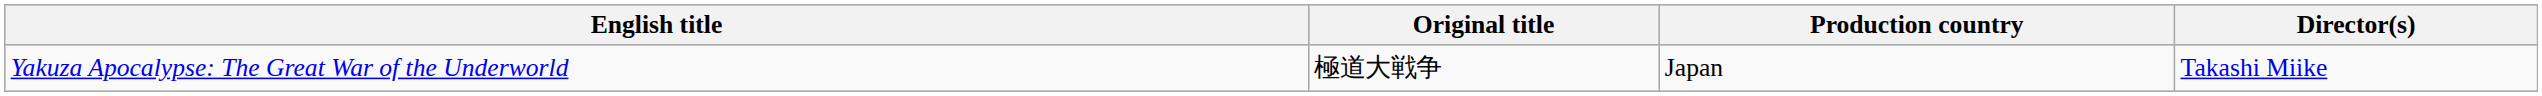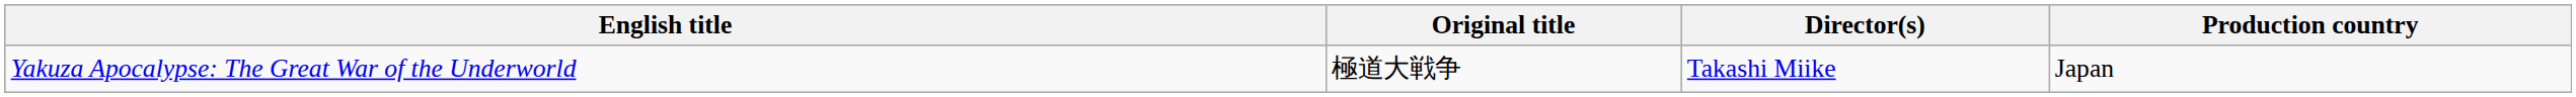 <table class="wikitable" style="width:100%;" cellpadding="5">
 <tr>
 <th scope="col">English title</th>
 <th scope="col">Original title</th>
+<th scope="col">Director(s)</th>
 <th scope="col">Production country</th>
-<th scope="col">Director(s)</th>
 </tr>
 <tr>
 <td><em><a href='#'>Yakuza Apocalypse: The Great War of the Underworld</a></em></td>
 <td>極道大戦争</td>
+<td><a href='#'>Takashi Miike</a></td>
 <td>Japan</td>
-<td><a href='#'>Takashi Miike</a></td>
 </tr>
 </table>
